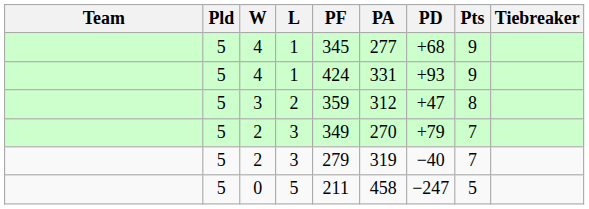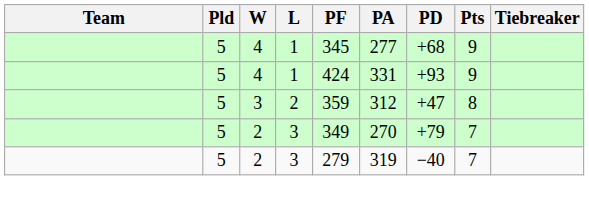 <table class="wikitable" style="text-align:center;">
 <tr>
 <th width=170>Team</th>
 <th width=25>Pld</th>
 <th width=25>W</th>
 <th width=25>L</th>
 <th width=35>PF</th>
 <th width=35>PA</th>
 <th width=35>PD</th>
 <th width=25>Pts</th>
 <th width=50>Tiebreaker</th>
 </tr>
 <tr bgcolor=ccffcc>
 <td align="left"></td>
 <td>5</td>
 <td>4</td>
 <td>1</td>
 <td>345</td>
 <td>277</td>
 <td>+68</td>
 <td>9</td>
 <td></td>
 </tr>
 <tr bgcolor=ccffcc>
 <td align="left"></td>
 <td>5</td>
 <td>4</td>
 <td>1</td>
 <td>424</td>
 <td>331</td>
 <td>+93</td>
 <td>9</td>
 <td></td>
 </tr>
 <tr bgcolor=ccffcc>
 <td align="left"></td>
 <td>5</td>
 <td>3</td>
 <td>2</td>
 <td>359</td>
 <td>312</td>
 <td>+47</td>
 <td>8</td>
 <td></td>
 </tr>
 <tr bgcolor=ccffcc>
 <td align="left"></td>
 <td>5</td>
 <td>2</td>
 <td>3</td>
 <td>349</td>
 <td>270</td>
 <td>+79</td>
 <td>7</td>
 <td></td>
 </tr>
 <tr>
 <td align="left"></td>
 <td>5</td>
 <td>2</td>
 <td>3</td>
 <td>279</td>
 <td>319</td>
 <td>−40</td>
 <td>7</td>
 <td></td>
 </tr>
-<tr>
-<td align="left"></td>
-<td>5</td>
-<td>0</td>
-<td>5</td>
-<td>211</td>
-<td>458</td>
-<td>−247</td>
-<td>5</td>
-<td></td>
-</tr>
 </table>
